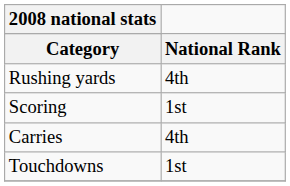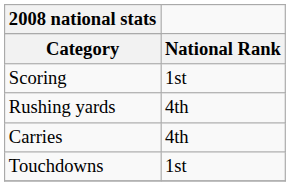 <table class="wikitable collapsible collapsed">
 <tr>
 <th>2008 national stats</th>
 </tr>
 <tr>
 </tr>
 <tr>
 <th>Category</th>
 <th>National Rank</th>
 </tr>
 <tr>
+<td>Scoring</td>
+<td>1st</td>
+</tr>
+<tr>
 <td>Rushing yards</td>
 <td>4th</td>
-</tr>
-<tr>
-<td>Scoring</td>
-<td>1st</td>
 </tr>
 <tr>
 <td>Carries</td>
 <td>4th</td>
 </tr>
 <tr>
 <td>Touchdowns</td>
 <td>1st</td>
 </tr>
 <tr>
 </tr>
 </table>
